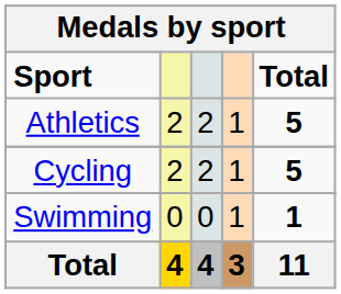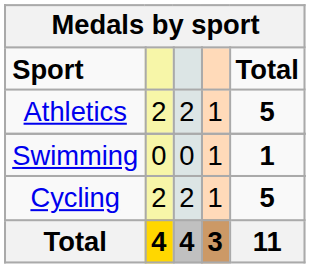 <table class="wikitable" style="font-size:85%; float:right;">
 <tr style="background:#efefef;">
 <th colspan=5><strong>Medals by sport</strong></th>
 </tr>
 <tr>
 <td><strong>Sport</strong></td>
 <td style="background:#f7f6a8;"></td>
 <td style="background:#dce5e5;"></td>
 <td style="background:#ffdab9;"></td>
 <td><strong>Total</strong></td>
 </tr>
 <tr align=center>
 <td><a href='#'>Athletics</a></td>
 <td style="background:#F7F6A8;">2</td>
 <td style="background:#DCE5E5;">2</td>
 <td style="background:#FFDAB9;">1</td>
 <td><strong>5</strong></td>
 </tr>
 <tr>
 </tr>
 <tr align=center>
+<td><a href='#'>Swimming</a></td>
+<td style="background:#F7F6A8;">0</td>
+<td style="background:#DCE5E5;">0</td>
+<td style="background:#FFDAB9;">1</td>
+<td><strong>1</strong></td>
+</tr>
+<tr>
+</tr>
+<tr align=center>
 <td><a href='#'>Cycling</a></td>
 <td style="background:#F7F6A8;">2</td>
 <td style="background:#DCE5E5;">2</td>
 <td style="background:#FFDAB9;">1</td>
 <td><strong>5</strong></td>
-</tr>
-<tr>
-</tr>
-<tr align=center>
-<td><a href='#'>Swimming</a></td>
-<td style="background:#F7F6A8;">0</td>
-<td style="background:#DCE5E5;">0</td>
-<td style="background:#FFDAB9;">1</td>
-<td><strong>1</strong></td>
 </tr>
 <tr>
 <th><strong>Total</strong></th>
 <th style="background:gold;"><strong>4</strong></th>
 <th style="background:silver;"><strong>4</strong></th>
 <th style="background:#c96;"><strong>3</strong></th>
 <th><strong>11</strong></th>
 </tr>
 </table>
